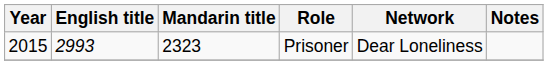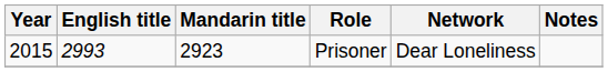 <table class="wikitable sortable">
 <tr>
 <th>Year</th>
 <th>English title</th>
 <th>Mandarin title</th>
 <th>Role</th>
 <th>Network</th>
 <th class="unsortable">Notes</th>
 </tr>
 <tr>
 <td>2015</td>
 <td><em>2993</em></td>
-<td>2323</td>
+<td>2923</td>
 <td>Prisoner</td>
 <td>Dear Loneliness</td>
 <td></td>
 </tr>
 <tr>
 </tr>
 </table>
